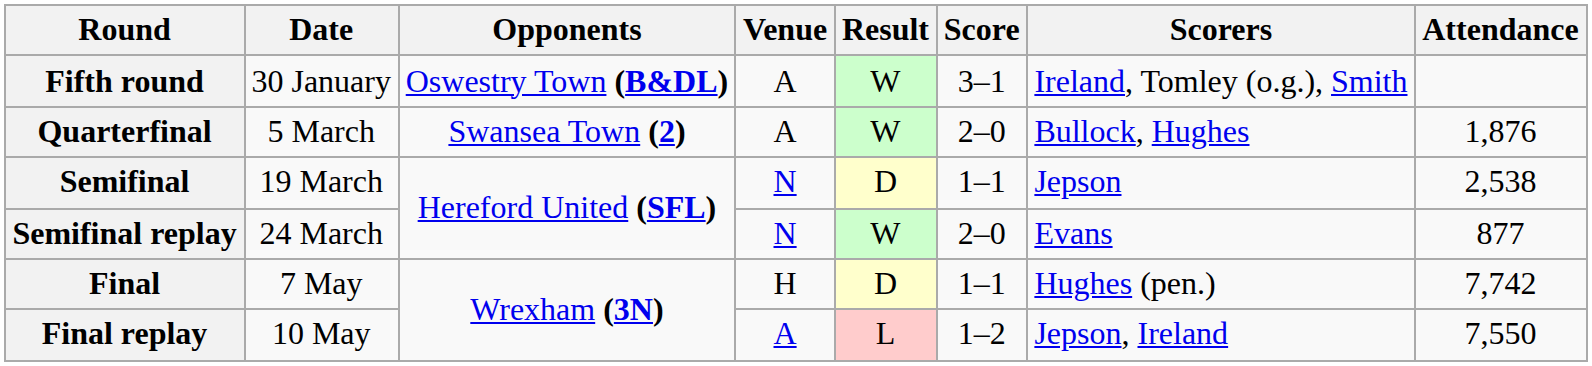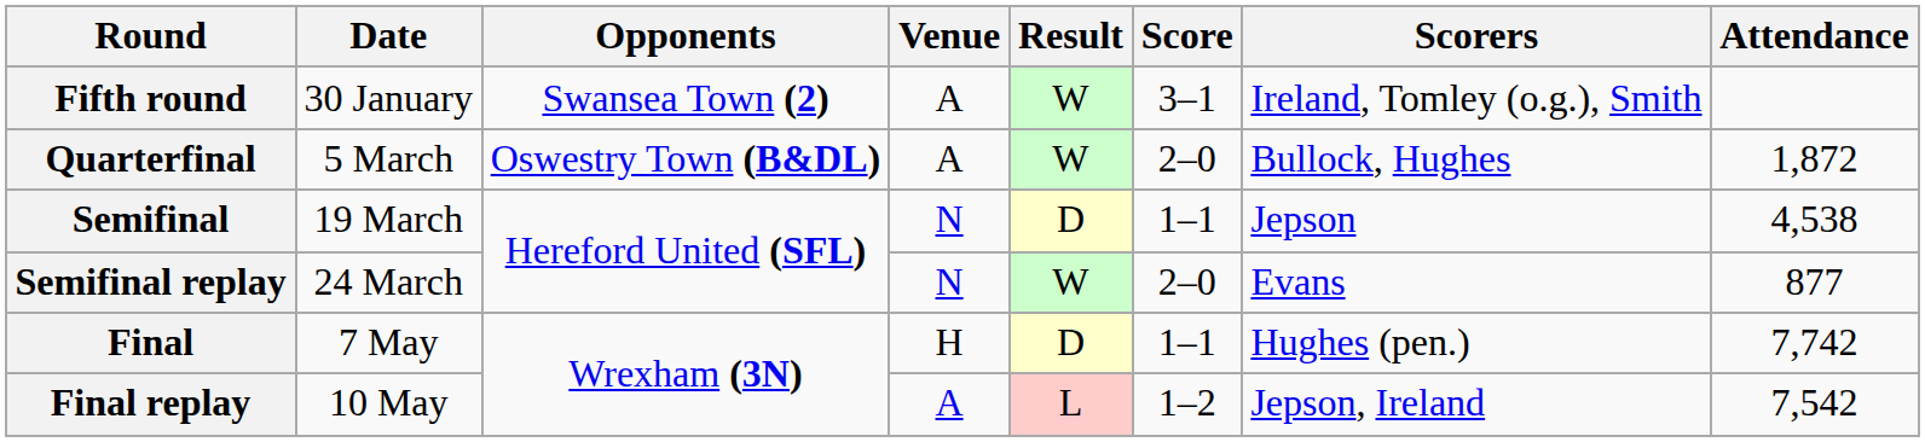 <table class="wikitable" style="text-align:center">
 <tr>
 <th>Round</th>
 <th>Date</th>
 <th>Opponents</th>
 <th>Venue</th>
 <th>Result</th>
 <th>Score</th>
 <th>Scorers</th>
 <th>Attendance</th>
 </tr>
 <tr>
 <th>Fifth round</th>
 <td>30 January</td>
-<td><a href='#'>Oswestry Town</a> <strong>(<a href='#'>B&DL</a>)</strong></td>
+<td><a href='#'>Swansea Town</a> <strong>(<a href='#'>2</a>)</strong></td>
 <td>A</td>
 <td style="background-color:#CCFFCC">W</td>
 <td>3–1</td>
 <td align="left"><a href='#'>Ireland</a>, Tomley (o.g.), <a href='#'>Smith</a></td>
 <td></td>
 </tr>
 <tr>
 <th>Quarterfinal</th>
 <td>5 March</td>
-<td><a href='#'>Swansea Town</a> <strong>(<a href='#'>2</a>)</strong></td>
+<td><a href='#'>Oswestry Town</a> <strong>(<a href='#'>B&DL</a>)</strong></td>
 <td>A</td>
 <td style="background-color:#CCFFCC">W</td>
 <td>2–0</td>
 <td align="left"><a href='#'>Bullock</a>, <a href='#'>Hughes</a></td>
-<td>1,876</td>
+<td>1,872</td>
 </tr>
 <tr>
 <th>Semifinal</th>
 <td>19 March</td>
 <td rowspan=2><a href='#'>Hereford United</a> <strong>(<a href='#'>SFL</a>)</strong></td>
 <td><a href='#'>N</a></td>
 <td style="background-color:#FFFFCC">D</td>
 <td>1–1</td>
 <td align="left"><a href='#'>Jepson</a></td>
-<td>2,538</td>
+<td>4,538</td>
 </tr>
 <tr>
 <th>Semifinal replay</th>
 <td>24 March</td>
 <td><a href='#'>N</a></td>
 <td style="background-color:#CCFFCC">W</td>
 <td>2–0</td>
 <td align="left"><a href='#'>Evans</a></td>
 <td>877</td>
 </tr>
 <tr>
 <th>Final</th>
 <td>7 May</td>
 <td rowspan=2><a href='#'>Wrexham</a> <strong>(<a href='#'>3N</a>)</strong></td>
 <td>H</td>
 <td style="background-color:#FFFFCC">D</td>
 <td>1–1</td>
 <td align="left"><a href='#'>Hughes</a> (pen.)</td>
 <td>7,742</td>
 </tr>
 <tr>
 <th>Final replay</th>
 <td>10 May</td>
 <td><a href='#'>A</a></td>
 <td style="background-color:#FFCCCC">L</td>
 <td>1–2</td>
 <td align="left"><a href='#'>Jepson</a>, <a href='#'>Ireland</a></td>
-<td>7,550</td>
+<td>7,542</td>
 </tr>
 </table>
